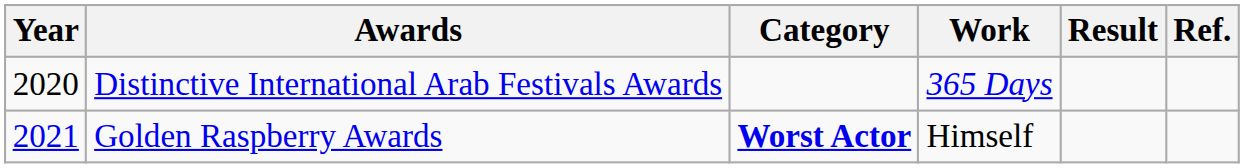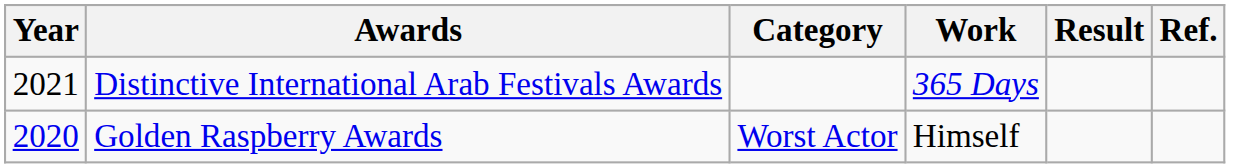 <table class="wikitable sortable">
 <tr>
 <th>Year</th>
 <th>Awards</th>
 <th>Category</th>
 <th>Work</th>
 <th>Result</th>
 <th>Ref.</th>
 </tr>
 <tr>
-<td>2020</td>
+<td>2021</td>
 <td><a href='#'>Distinctive International Arab Festivals Awards</a></td>
 <td></td>
 <td><em><a href='#'>365 Days</a></em></td>
 <td></td>
 <td></td>
 </tr>
 <tr>
-<td><a href='#'>2021</a></td>
+<td><a href='#'>2020</a></td>
 <td><a href='#'>Golden Raspberry Awards</a></td>
-<td><strong><a href='#'>Worst Actor</a></strong></td>
+<td><a href='#'>Worst Actor</a></td>
 <td>Himself</td>
 <td></td>
 <td></td>
 </tr>
 </table>
